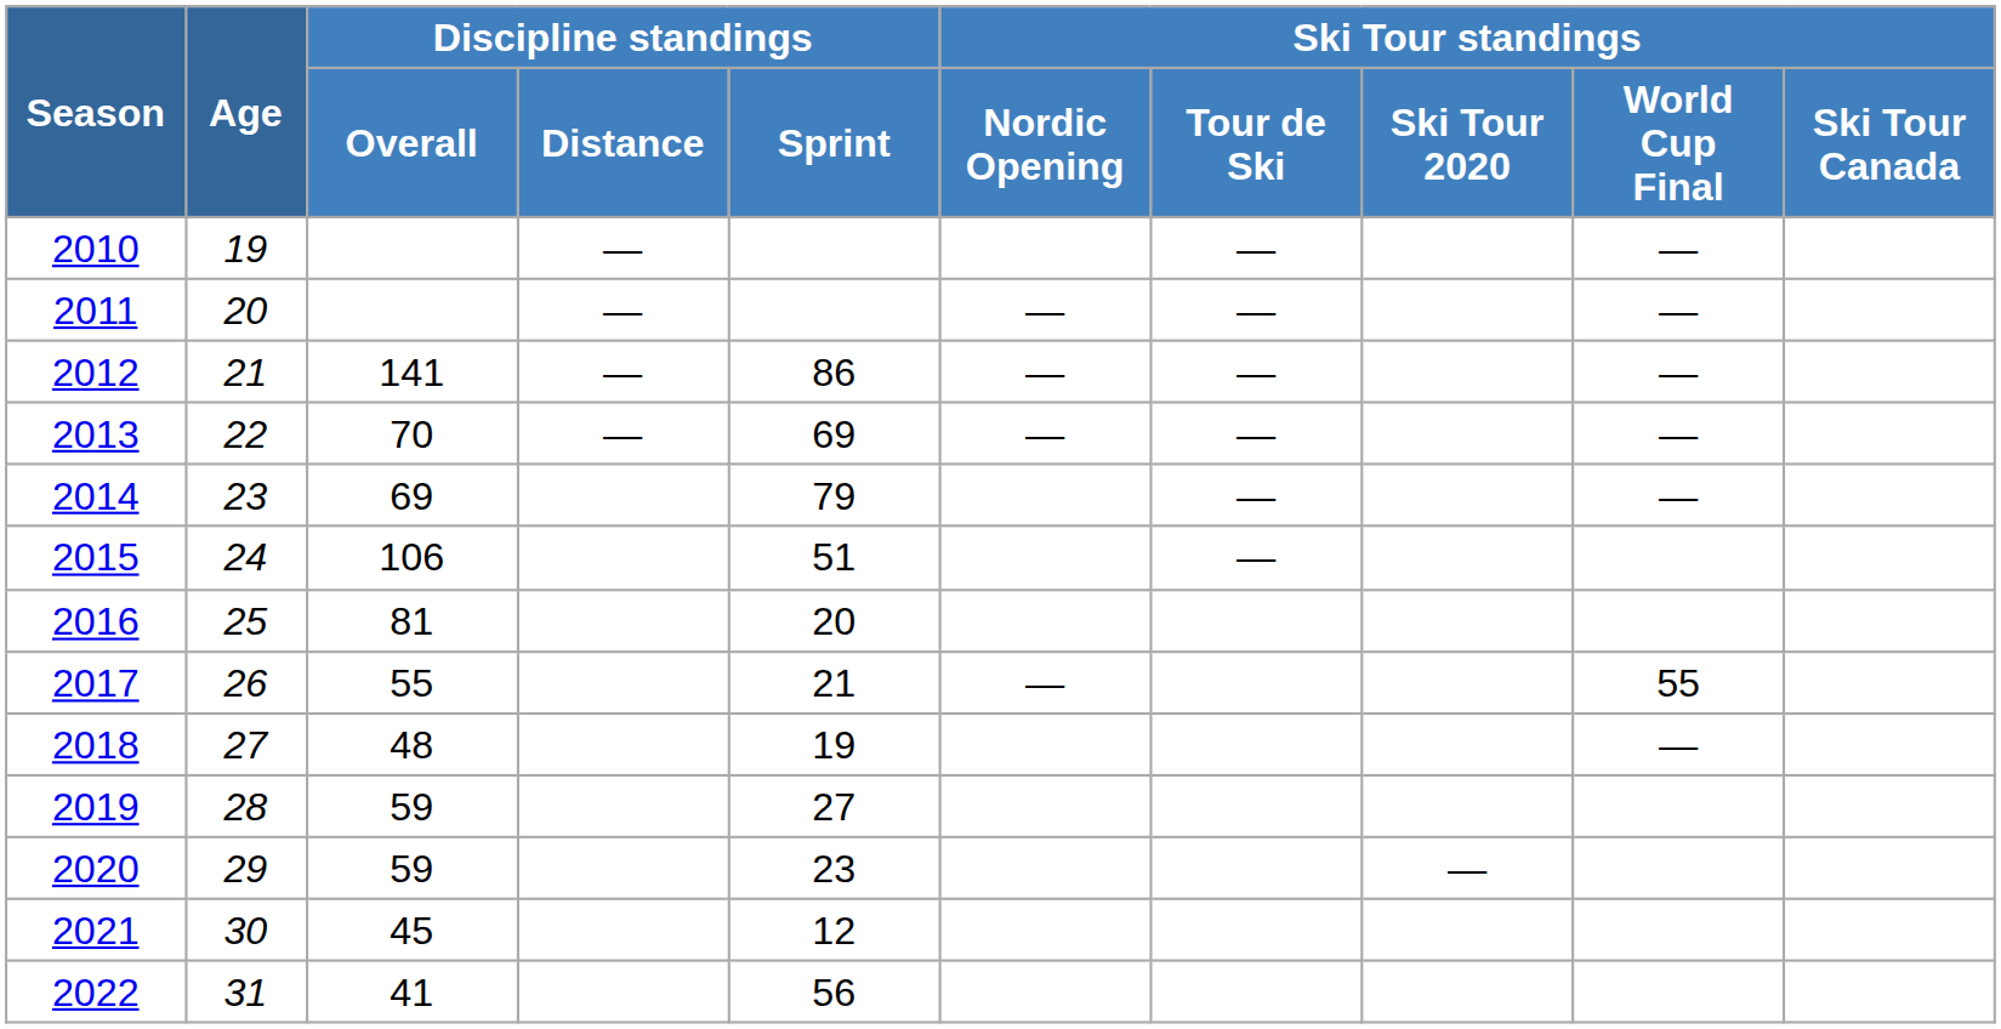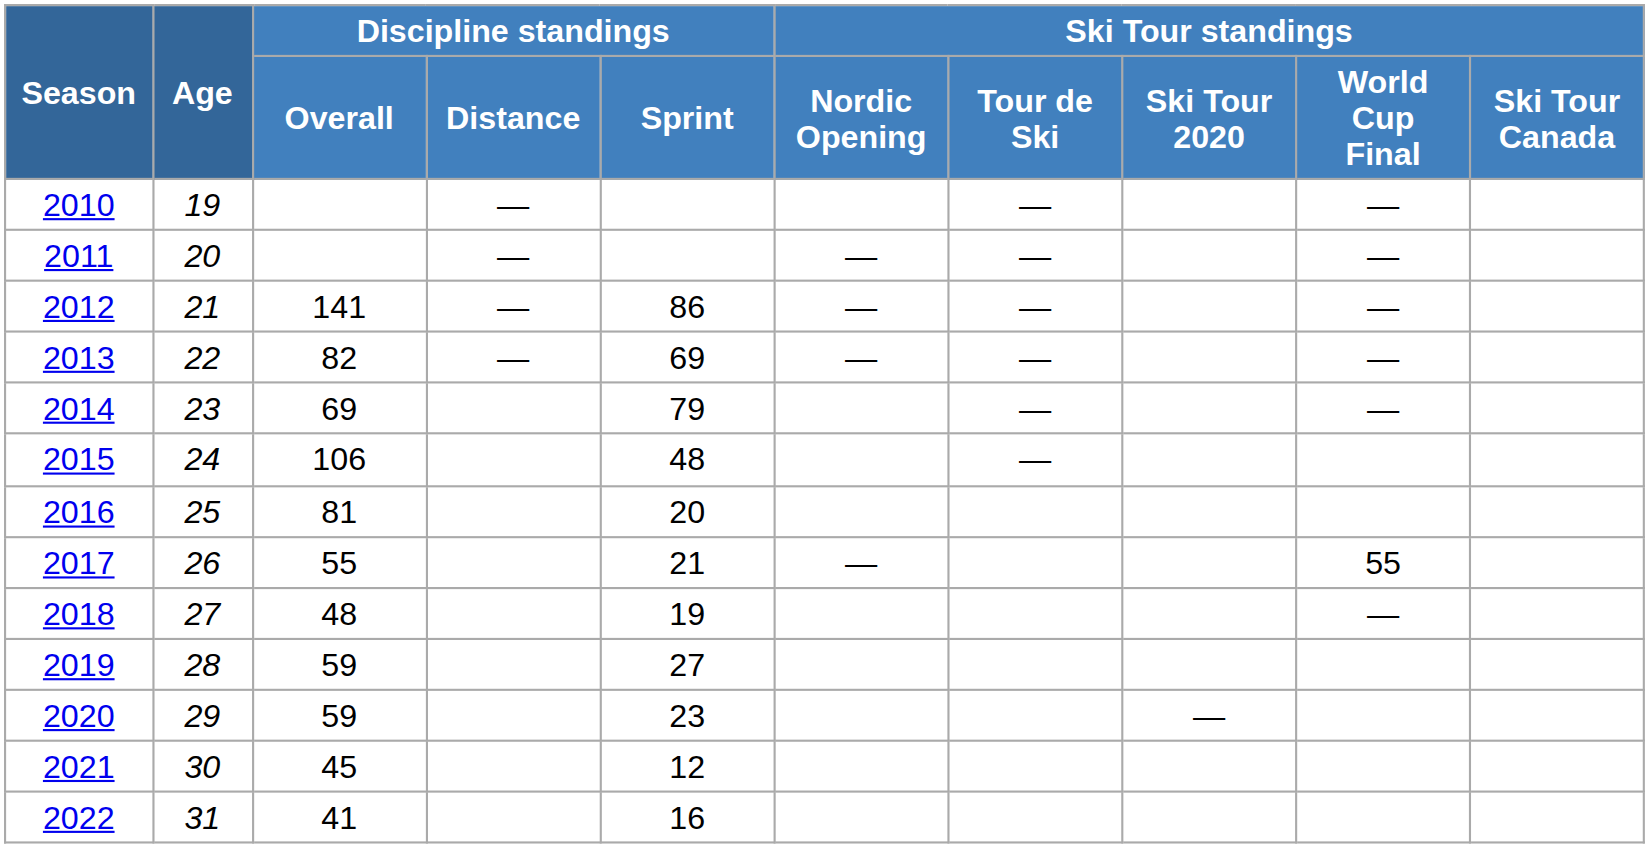 <table class="wikitable" style="font-size:95%; text-align:center; border:grey solid 1px; border-collapse:collapse; background:#ffffff;">
 <tr>
 <th style="background-color:#369; color:white; width:60px;" rowspan="2"> Season </th>
 <th style="background-color:#369; color:white; width:40px;" rowspan="2"> Age </th>
 <th style="background-color:#4180be; color:white;" colspan="3">Discipline standings</th>
 <th style="background-color:#4180be; color:white;" colspan="5">Ski Tour standings</th>
 </tr>
 <tr>
 <th style="background-color:#4180be; color:white; width:75px;">Overall</th>
 <th style="background-color:#4180be; color:white; width:75px;">Distance</th>
 <th style="background-color:#4180be; color:white; width:75px;">Sprint</th>
 <th style="background-color:#4180be; color:white; width:75px;">Nordic<br>Opening</th>
 <th style="background-color:#4180be; color:white; width:75px;">Tour de<br>Ski</th>
 <th style="background-color:#4180be; color:white; width:75px;">Ski Tour<br>2020</th>
 <th style="background-color:#4180be; color:white; width:75px;">World Cup<br>Final</th>
 <th style="background-color:#4180be; color:white; width:75px;">Ski Tour<br>Canada</th>
 </tr>
 <tr>
 <td><a href='#'>2010</a></td>
 <td><em>19</em></td>
 <td></td>
 <td>—</td>
 <td></td>
 <td></td>
 <td>—</td>
 <td></td>
 <td>—</td>
 <td></td>
 </tr>
 <tr>
 <td><a href='#'>2011</a></td>
 <td><em>20</em></td>
 <td></td>
 <td>—</td>
 <td></td>
 <td>—</td>
 <td>—</td>
 <td></td>
 <td>—</td>
 <td></td>
 </tr>
 <tr>
 <td><a href='#'>2012</a></td>
 <td><em>21</em></td>
 <td>141</td>
 <td>—</td>
 <td>86</td>
 <td>—</td>
 <td>—</td>
 <td></td>
 <td>—</td>
 <td></td>
 </tr>
 <tr>
 <td><a href='#'>2013</a></td>
 <td><em>22</em></td>
-<td>70</td>
+<td>82</td>
 <td>—</td>
 <td>69</td>
 <td>—</td>
 <td>—</td>
 <td></td>
 <td>—</td>
 <td></td>
 </tr>
 <tr>
 <td><a href='#'>2014</a></td>
 <td><em>23</em></td>
 <td>69</td>
 <td></td>
 <td>79</td>
 <td></td>
 <td>—</td>
 <td></td>
 <td>—</td>
 <td></td>
 </tr>
 <tr>
 <td><a href='#'>2015</a></td>
 <td><em>24</em></td>
 <td>106</td>
 <td></td>
-<td>51</td>
+<td>48</td>
 <td></td>
 <td>—</td>
 <td></td>
 <td></td>
 <td></td>
 </tr>
 <tr>
 <td><a href='#'>2016</a></td>
 <td><em>25</em></td>
 <td>81</td>
 <td></td>
 <td>20</td>
 <td></td>
 <td></td>
 <td></td>
 <td></td>
 <td></td>
 </tr>
 <tr>
 <td><a href='#'>2017</a></td>
 <td><em>26</em></td>
 <td>55</td>
 <td></td>
 <td>21</td>
 <td>—</td>
 <td></td>
 <td></td>
 <td>55</td>
 <td></td>
 </tr>
 <tr>
 <td><a href='#'>2018</a></td>
 <td><em>27</em></td>
 <td>48</td>
 <td></td>
 <td>19</td>
 <td></td>
 <td></td>
 <td></td>
 <td>—</td>
 <td></td>
 </tr>
 <tr>
 <td><a href='#'>2019</a></td>
 <td><em>28</em></td>
 <td>59</td>
 <td></td>
 <td>27</td>
 <td></td>
 <td></td>
 <td></td>
 <td></td>
 <td></td>
 </tr>
 <tr>
 <td><a href='#'>2020</a></td>
 <td><em>29</em></td>
 <td>59</td>
 <td></td>
 <td>23</td>
 <td></td>
 <td></td>
 <td>—</td>
 <td></td>
 <td></td>
 </tr>
 <tr>
 <td><a href='#'>2021</a></td>
 <td><em>30</em></td>
 <td>45</td>
 <td></td>
 <td>12</td>
 <td></td>
 <td></td>
 <td></td>
 <td></td>
 <td></td>
 </tr>
 <tr>
 <td><a href='#'>2022</a></td>
 <td><em>31</em></td>
 <td>41</td>
 <td></td>
-<td>56</td>
+<td>16</td>
 <td></td>
 <td></td>
 <td></td>
 <td></td>
 <td></td>
 </tr>
 </table>
